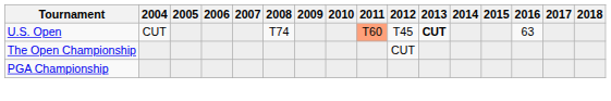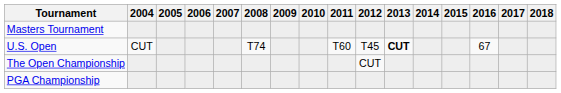 <table class="wikitable" style="font-size:95%;text-align:center;">
 <tr>
 <th>Tournament</th>
 <th>2004</th>
 <th>2005</th>
 <th>2006</th>
 <th>2007</th>
 <th>2008</th>
 <th>2009</th>
 <th>2010</th>
 <th>2011</th>
 <th>2012</th>
 <th>2013</th>
 <th>2014</th>
 <th>2015</th>
 <th>2016</th>
 <th>2017</th>
 <th>2018</th>
 </tr>
 <tr>
+<td align=left><a href='#'>Masters Tournament</a></td>
+<td style="background:#eeeeee;"></td>
+<td style="background:#eeeeee;"></td>
+<td style="background:#eeeeee;"></td>
+<td style="background:#eeeeee;"></td>
+<td style="background:#eeeeee;"></td>
+<td style="background:#eeeeee;"></td>
+<td style="background:#eeeeee;"></td>
+<td style="background:#eeeeee;"></td>
+<td style="background:#eeeeee;"></td>
+<td style="background:#eeeeee;"></td>
+<td style="background:#eeeeee;"></td>
+<td style="background:#eeeeee;"></td>
+<td style="background:#eeeeee;"></td>
+<td style="background:#eeeeee;"></td>
+<td style="background:#eeeeee;"></td>
+</tr>
+<tr>
 <td align=left><a href='#'>U.S. Open</a></td>
 <td>CUT</td>
 <td style="background:#eeeeee;"></td>
 <td style="background:#eeeeee;"></td>
 <td style="background:#eeeeee;"></td>
 <td>T74</td>
 <td style="background:#eeeeee;"></td>
 <td style="background:#eeeeee;"></td>
-<td style="background: lightsalmon;">T60</td>
+<td>T60</td>
 <td>T45</td>
 <td><strong>CUT</strong></td>
 <td style="background:#eeeeee;"></td>
 <td style="background:#eeeeee;"></td>
-<td>63</td>
+<td>67</td>
 <td style="background:#eeeeee;"></td>
 <td style="background:#eeeeee;"></td>
 </tr>
 <tr>
 <td align=left><a href='#'>The Open Championship</a></td>
 <td style="background:#eeeeee;"></td>
 <td style="background:#eeeeee;"></td>
 <td style="background:#eeeeee;"></td>
 <td style="background:#eeeeee;"></td>
 <td style="background:#eeeeee;"></td>
 <td style="background:#eeeeee;"></td>
 <td style="background:#eeeeee;"></td>
 <td style="background:#eeeeee;"></td>
 <td>CUT</td>
 <td style="background:#eeeeee;"></td>
 <td style="background:#eeeeee;"></td>
 <td style="background:#eeeeee;"></td>
 <td style="background:#eeeeee;"></td>
 <td style="background:#eeeeee;"></td>
 <td style="background:#eeeeee;"></td>
 </tr>
 <tr>
 <td align=left><a href='#'>PGA Championship</a></td>
 <td style="background:#eeeeee;"></td>
 <td style="background:#eeeeee;"></td>
 <td style="background:#eeeeee;"></td>
 <td style="background:#eeeeee;"></td>
 <td style="background:#eeeeee;"></td>
 <td style="background:#eeeeee;"></td>
 <td style="background:#eeeeee;"></td>
 <td style="background:#eeeeee;"></td>
 <td style="background:#eeeeee;"></td>
 <td style="background:#eeeeee;"></td>
 <td style="background:#eeeeee;"></td>
 <td style="background:#eeeeee;"></td>
 <td style="background:#eeeeee;"></td>
 <td style="background:#eeeeee;"></td>
 <td style="background:#eeeeee;"></td>
 </tr>
 </table>
